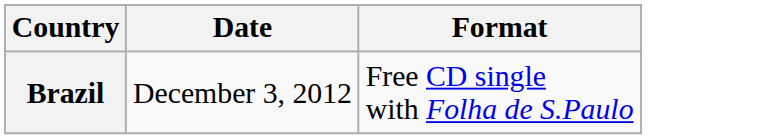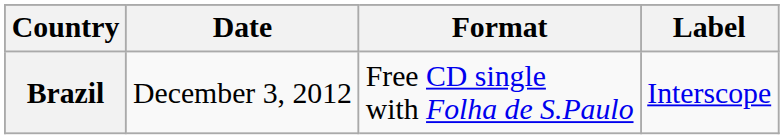 <table class="wikitable plainrowheaders">
 <tr>
 <th scope="col">Country</th>
 <th scope="col">Date</th>
 <th scope="col">Format</th>
+<th scope="col">Label</th>
 </tr>
 <tr>
 <th scope="row">Brazil</th>
 <td>December 3, 2012</td>
 <td>Free <a href='#'>CD single</a><br> with <em><a href='#'>Folha de S.Paulo</a></em></td>
+<td rowspan="1"><a href='#'>Interscope</a></td>
 </tr>
 </table>
